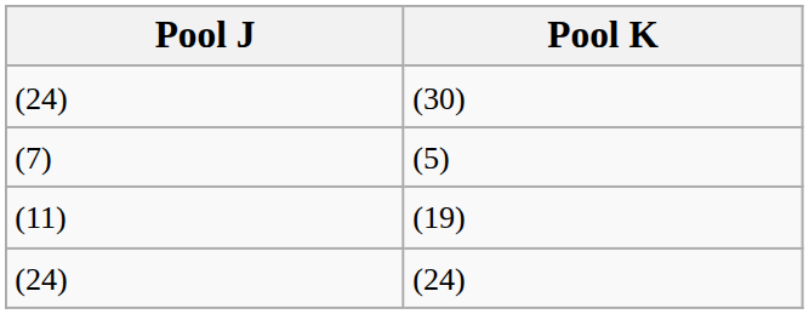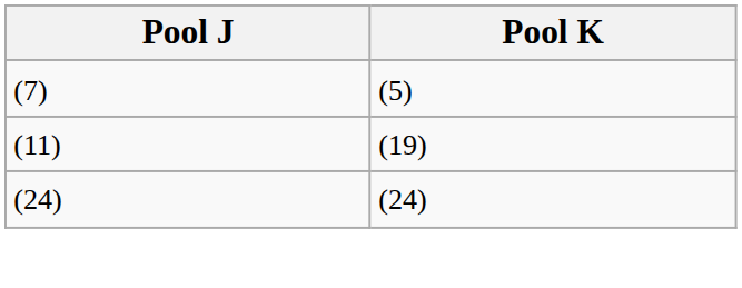 <table class="wikitable">
 <tr>
 <th width=160>Pool J</th>
 <th width=160>Pool K</th>
-</tr>
-<tr>
-<td> <small>(24)</small></td>
-<td> <small>(30)</small></td>
 </tr>
 <tr>
 <td> <small>(7)</small></td>
 <td> <small>(5)</small></td>
 </tr>
 <tr>
 <td> <small>(11)</small></td>
 <td> <small>(19)</small></td>
 </tr>
 <tr>
 <td> <small>(24)</small></td>
 <td> <small>(24)</small></td>
 </tr>
 </table>
